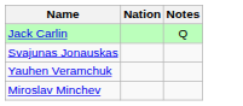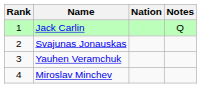 <table class="wikitable sortable" style="text-align:center">
 <tr>
+<th>Rank</th>
 <th>Name</th>
 <th>Nation</th>
 <th>Notes</th>
 </tr>
 <tr bgcolor=bbffbb>
+<td>1</td>
 <td align=left><a href='#'>Jack Carlin</a></td>
 <td align=left></td>
 <td>Q</td>
 </tr>
 <tr>
+<td>2</td>
 <td align=left><a href='#'>Svajunas Jonauskas</a></td>
 <td align=left></td>
 <td></td>
 </tr>
 <tr>
+<td>3</td>
 <td align=left><a href='#'>Yauhen Veramchuk</a></td>
 <td align=left></td>
 <td></td>
 </tr>
 <tr>
+<td>4</td>
 <td align=left><a href='#'>Miroslav Minchev</a></td>
 <td align=left></td>
 <td></td>
 </tr>
 </table>
